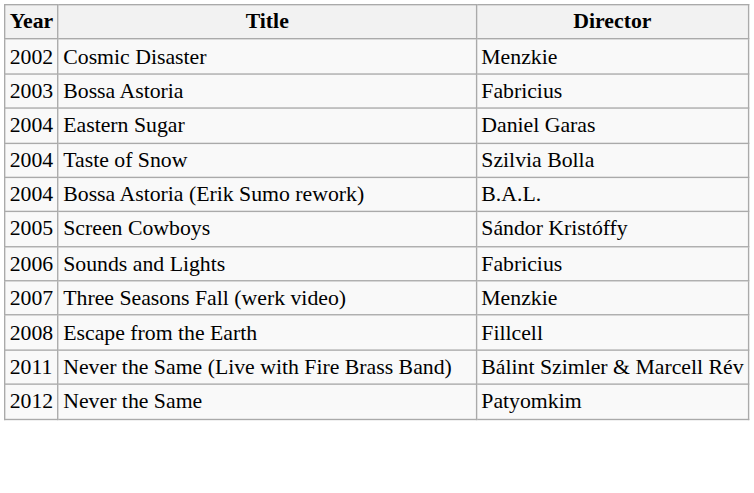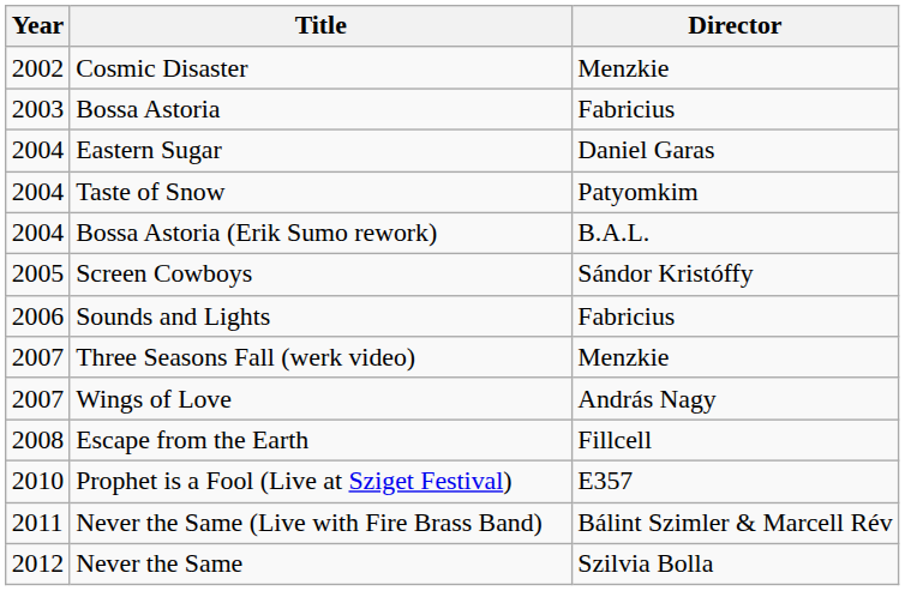 <table class="wikitable">
 <tr>
 <th>Year</th>
 <th style="width:300px;">Title</th>
 <th>Director</th>
 </tr>
 <tr>
 <td>2002</td>
 <td>Cosmic Disaster</td>
 <td>Menzkie</td>
 </tr>
 <tr>
 <td>2003</td>
 <td>Bossa Astoria</td>
 <td>Fabricius</td>
 </tr>
 <tr>
 <td>2004</td>
 <td>Eastern Sugar</td>
 <td>Daniel Garas</td>
 </tr>
 <tr>
 <td>2004</td>
 <td>Taste of Snow</td>
-<td>Szilvia Bolla</td>
+<td>Patyomkim</td>
 </tr>
 <tr>
 <td>2004</td>
 <td>Bossa Astoria (Erik Sumo rework)</td>
 <td>B.A.L.</td>
 </tr>
 <tr>
 <td>2005</td>
 <td>Screen Cowboys</td>
 <td>Sándor Kristóffy</td>
 </tr>
 <tr>
 <td>2006</td>
 <td>Sounds and Lights</td>
 <td>Fabricius</td>
 </tr>
 <tr>
 <td>2007</td>
 <td>Three Seasons Fall (werk video)</td>
 <td>Menzkie</td>
 </tr>
 <tr>
+<td>2007</td>
+<td>Wings of Love</td>
+<td>András Nagy</td>
+</tr>
+<tr>
 <td>2008</td>
 <td>Escape from the Earth</td>
 <td>Fillcell</td>
+</tr>
+<tr>
+<td>2010</td>
+<td>Prophet is a Fool (Live at <a href='#'>Sziget Festival</a>)</td>
+<td>E357</td>
 </tr>
 <tr>
 <td>2011</td>
 <td>Never the Same (Live with Fire Brass Band)</td>
 <td>Bálint Szimler & Marcell Rév</td>
 </tr>
 <tr>
 <td>2012</td>
 <td>Never the Same</td>
-<td>Patyomkim</td>
+<td>Szilvia Bolla</td>
 </tr>
 </table>
